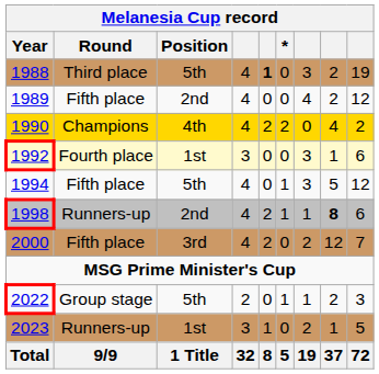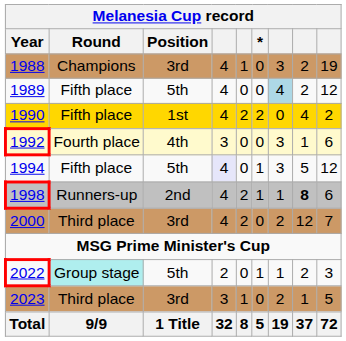 <table class="wikitable" style="text-align: center;">
 <tr>
 <th colspan=9><a href='#'>Melanesia Cup</a> record</th>
 </tr>
 <tr>
 <th>Year</th>
 <th>Round</th>
 <th>Position</th>
 <th></th>
 <th></th>
 <th>*</th>
 <th></th>
 <th></th>
 <th></th>
 </tr>
 <tr style="background:#c96;">
 <td> <a href='#'>1988</a></td>
-<td>Third place</td>
-<td>5th</td>
+<td>Champions</td>
+<td>3rd</td>
 <td>4</td>
-<td><strong>1</strong></td>
+<td>1</td>
 <td>0</td>
 <td>3</td>
 <td>2</td>
 <td>19</td>
 </tr>
 <tr>
 <td> <a href='#'>1989</a></td>
 <td>Fifth place</td>
-<td>2nd</td>
+<td>5th</td>
 <td>4</td>
 <td>0</td>
 <td>0</td>
-<td>4</td>
+<td style="background: lightblue;">4</td>
 <td>2</td>
 <td>12</td>
 </tr>
 <tr style="background:gold;">
 <td> <a href='#'>1990</a></td>
-<td>Champions</td>
-<td>4th</td>
+<td>Fifth place</td>
+<td>1st</td>
 <td>4</td>
 <td>2</td>
 <td>2</td>
 <td>0</td>
 <td>4</td>
 <td>2</td>
 </tr>
 <tr style="background:LemonChiffon;">
 <td style="border: 3px solid red"> <a href='#'>1992</a></td>
 <td>Fourth place</td>
-<td>1st</td>
+<td>4th</td>
 <td>3</td>
 <td>0</td>
 <td>0</td>
 <td>3</td>
 <td>1</td>
 <td>6</td>
 </tr>
 <tr>
 <td> <a href='#'>1994</a></td>
 <td>Fifth place</td>
 <td>5th</td>
-<td>4</td>
+<td style="background: lavender;">4</td>
 <td>0</td>
 <td>1</td>
 <td>3</td>
 <td>5</td>
 <td>12</td>
 </tr>
 <tr style="background:silver;">
 <td style="border: 3px solid red"> <a href='#'>1998</a></td>
 <td>Runners-up</td>
 <td>2nd</td>
 <td>4</td>
 <td>2</td>
 <td>1</td>
 <td>1</td>
 <td><strong>8</strong></td>
 <td>6</td>
 </tr>
 <tr style="background:#c96;">
 <td> <a href='#'>2000</a></td>
-<td>Fifth place</td>
+<td>Third place</td>
 <td>3rd</td>
 <td>4</td>
 <td>2</td>
 <td>0</td>
 <td>2</td>
 <td>12</td>
 <td>7</td>
 </tr>
 <tr>
 <td colspan=9><strong>MSG Prime Minister's Cup</strong></td>
 </tr>
 <tr>
 <td style="border: 3px solid red"> <a href='#'>2022</a></td>
-<td>Group stage</td>
+<td style="background: paleturquoise;">Group stage</td>
 <td>5th</td>
 <td>2</td>
 <td>0</td>
 <td>1</td>
 <td>1</td>
 <td>2</td>
 <td>3</td>
 </tr>
 <tr style="background:#c96;">
 <td> <a href='#'>2023</a></td>
-<td>Runners-up</td>
-<td>1st</td>
+<td>Third place</td>
+<td>3rd</td>
 <td>3</td>
 <td>1</td>
 <td>0</td>
 <td>2</td>
 <td>1</td>
 <td>5</td>
 </tr>
 <tr>
 <th>Total</th>
 <th>9/9</th>
 <th>1 Title</th>
 <th>32</th>
 <th>8</th>
 <th>5</th>
 <th>19</th>
 <th>37</th>
 <th>72</th>
 </tr>
 </table>
